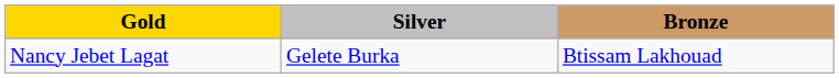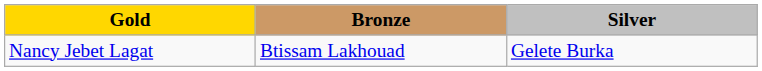 <table class="wikitable" style="text-align:left">
 <tr align="center">
 <td width=200 bgcolor=gold><strong>Gold</strong></td>
+<td width=200 bgcolor=CC9966><strong>Bronze</strong></td>
 <td width=200 bgcolor=silver><strong>Silver</strong></td>
-<td width=200 bgcolor=CC9966><strong>Bronze</strong></td>
 </tr>
 <tr>
 <td><a href='#'>Nancy Jebet Lagat</a><br><em></em></td>
+<td><a href='#'>Btissam Lakhouad</a><br><em></em></td>
 <td><a href='#'>Gelete Burka</a><br><em></em></td>
-<td><a href='#'>Btissam Lakhouad</a><br><em></em></td>
 </tr>
 </table>
